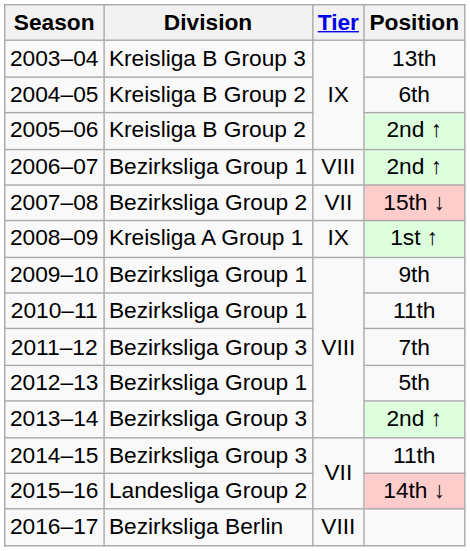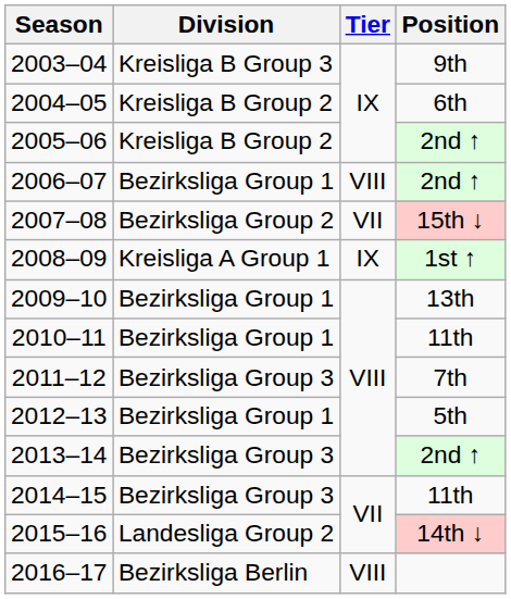 <table class="wikitable">
 <tr>
 <th>Season</th>
 <th>Division</th>
 <th><a href='#'>Tier</a></th>
 <th>Position</th>
 </tr>
 <tr align="center">
 <td>2003–04</td>
 <td align="left">Kreisliga B Group 3</td>
 <td rowspan=3>IX</td>
-<td>13th</td>
+<td>9th</td>
 </tr>
 <tr align="center">
 <td>2004–05</td>
 <td align="left">Kreisliga B Group 2</td>
 <td>6th</td>
 </tr>
 <tr align="center">
 <td>2005–06</td>
 <td align="left">Kreisliga B Group 2</td>
 <td style="background:#ddffdd">2nd ↑</td>
 </tr>
 <tr align="center">
 <td>2006–07</td>
 <td align="left">Bezirksliga Group 1</td>
 <td>VIII</td>
 <td style="background:#ddffdd">2nd ↑</td>
 </tr>
 <tr align="center">
 <td>2007–08</td>
 <td align="left">Bezirksliga Group 2</td>
 <td>VII</td>
 <td style="background:#ffcccc">15th ↓</td>
 </tr>
 <tr align="center">
 <td>2008–09</td>
 <td align="left">Kreisliga A Group 1</td>
 <td>IX</td>
 <td style="background:#ddffdd">1st ↑</td>
 </tr>
 <tr align="center">
 <td>2009–10</td>
 <td align="left">Bezirksliga Group 1</td>
 <td rowspan=5>VIII</td>
-<td>9th</td>
+<td>13th</td>
 </tr>
 <tr align="center">
 <td>2010–11</td>
 <td align="left">Bezirksliga Group 1</td>
 <td>11th</td>
 </tr>
 <tr align="center">
 <td>2011–12</td>
 <td align="left">Bezirksliga Group 3</td>
 <td>7th</td>
 </tr>
 <tr align="center">
 <td>2012–13</td>
 <td align="left">Bezirksliga Group 1</td>
 <td>5th</td>
 </tr>
 <tr align="center">
 <td>2013–14</td>
 <td align="left">Bezirksliga Group 3</td>
 <td style="background:#ddffdd">2nd ↑</td>
 </tr>
 <tr align="center">
 <td>2014–15</td>
 <td align="left">Bezirksliga Group 3</td>
 <td rowspan=2>VII</td>
 <td>11th</td>
 </tr>
 <tr align="center">
 <td>2015–16</td>
 <td align="left">Landesliga Group 2</td>
 <td style="background:#ffcccc">14th ↓</td>
 </tr>
 <tr align="center">
 <td>2016–17</td>
 <td align="left">Bezirksliga Berlin</td>
 <td>VIII</td>
 <td></td>
 </tr>
 </table>
